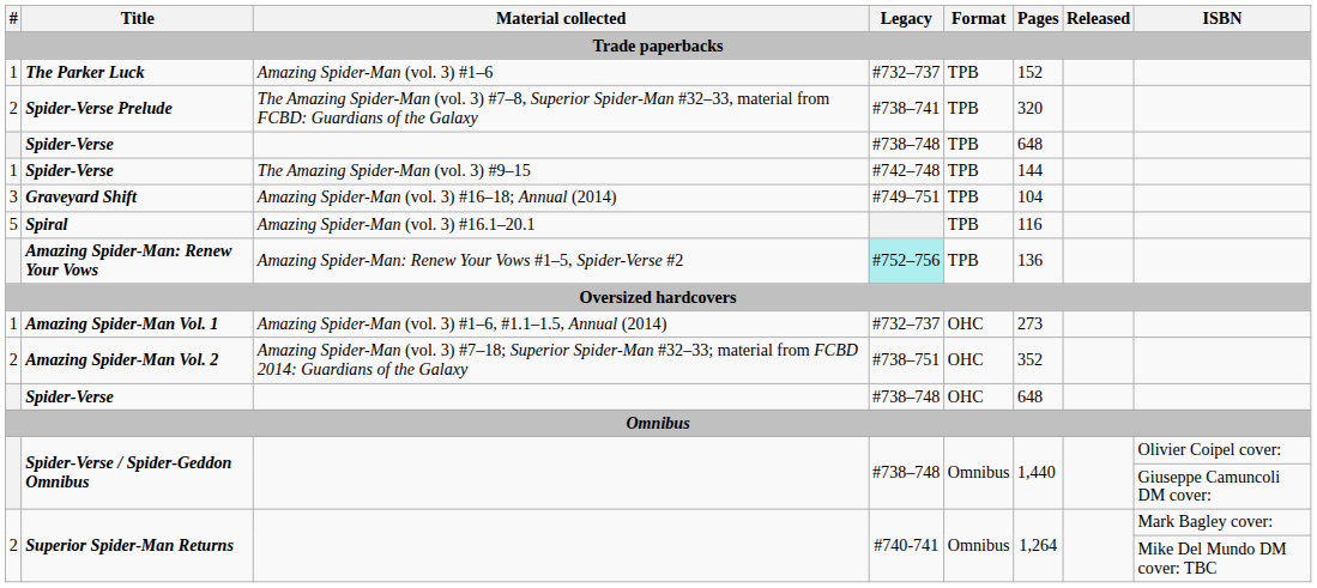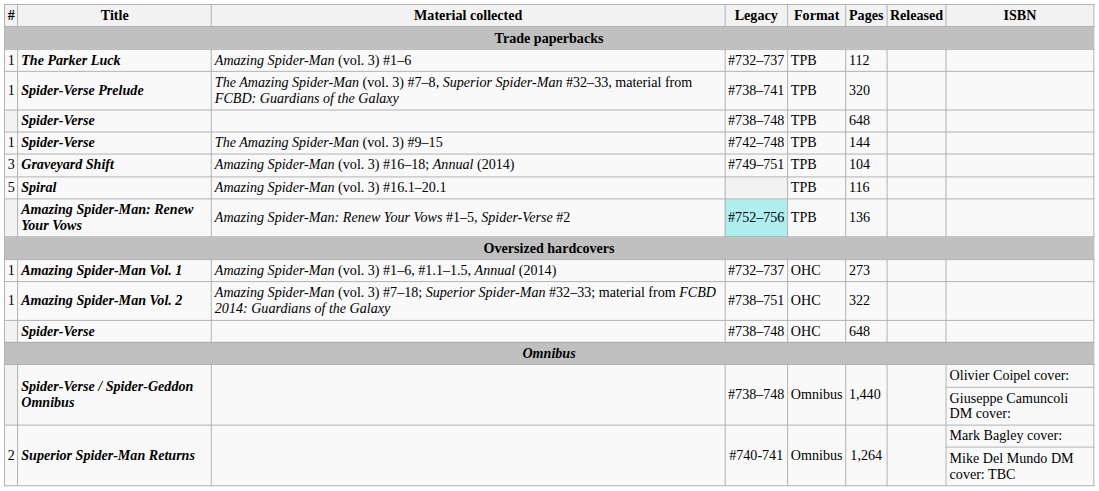 <table class="wikitable sortable" width=98%>
 <tr>
 <th width="4px">#</th>
 <th>Title</th>
 <th>Material collected</th>
 <th style="width: 4em;">Legacy</th>
 <th class="unsortable">Format</th>
 <th>Pages</th>
 <th>Released</th>
 <th class="unsortable" style="width: 10em;">ISBN</th>
 </tr>
 <tr>
 <th colspan=8 style="background-color: silver;">Trade paperbacks</th>
 </tr>
 <tr>
 <td>1</td>
 <td><strong><em>The Parker Luck</em></strong></td>
 <td><em>Amazing Spider-Man</em> (vol. 3) #1–6</td>
 <td>#732–737</td>
 <td>TPB</td>
-<td>152</td>
+<td>112</td>
 <td></td>
 <td></td>
 </tr>
 <tr>
-<td>2</td>
+<td>1</td>
 <td><strong><em>Spider-Verse Prelude</em></strong></td>
 <td><em>The Amazing Spider-Man</em> (vol. 3) #7–8, <em>Superior Spider-Man</em> #32–33, material from <em>FCBD: Guardians of the Galaxy</em></td>
 <td>#738–741</td>
 <td>TPB</td>
 <td>320</td>
 <td></td>
 <td></td>
 </tr>
 <tr>
 <th style="background-color: light grey;"></th>
 <td><strong><em>Spider-Verse</em></strong></td>
 <td></td>
 <td>#738–748</td>
 <td>TPB</td>
 <td>648</td>
 <td></td>
 <td></td>
 </tr>
 <tr>
 <td>1</td>
 <td><strong><em>Spider-Verse</em></strong></td>
 <td><em>The Amazing Spider-Man</em> (vol. 3) #9–15</td>
 <td>#742–748</td>
 <td>TPB</td>
 <td>144</td>
 <td></td>
 <td></td>
 </tr>
 <tr>
 <td>3</td>
 <td><strong><em>Graveyard Shift</em></strong></td>
 <td><em>Amazing Spider-Man</em> (vol. 3) #16–18; <em>Annual</em> (2014)</td>
 <td>#749–751</td>
 <td>TPB</td>
 <td>104</td>
 <td></td>
 <td></td>
 </tr>
 <tr>
 <td>5</td>
 <td><strong><em>Spiral</em></strong></td>
 <td><em>Amazing Spider-Man</em> (vol. 3) #16.1–20.1</td>
 <th style="background-color: light grey;"></th>
 <td>TPB</td>
 <td>116</td>
 <td></td>
 <td></td>
 </tr>
 <tr>
 <th style="background-color: light grey;"></th>
 <td><strong><em>Amazing Spider-Man: Renew Your Vows</em></strong></td>
 <td><em>Amazing Spider-Man: Renew Your Vows</em> #1–5, <em>Spider-Verse</em> #2</td>
 <td style="background: paleturquoise;">#752–756</td>
 <td>TPB</td>
 <td>136</td>
 <td></td>
 <td></td>
 </tr>
 <tr>
 <th colspan=8 style="background-color: silver;">Oversized hardcovers</th>
 </tr>
 <tr>
 <td>1</td>
 <td><strong><em>Amazing Spider-Man Vol. 1</em></strong></td>
 <td><em>Amazing Spider-Man</em> (vol. 3) #1–6, #1.1–1.5, <em>Annual</em> (2014)</td>
 <td>#732–737</td>
 <td>OHC</td>
 <td>273</td>
 <td></td>
 <td></td>
 </tr>
 <tr>
-<td>2</td>
+<td>1</td>
 <td><strong><em>Amazing Spider-Man Vol. 2</em></strong></td>
 <td><em>Amazing Spider-Man</em> (vol. 3) #7–18; <em>Superior Spider-Man</em> #32–33; material from <em>FCBD 2014: Guardians of the Galaxy</em></td>
 <td>#738–751</td>
 <td>OHC</td>
-<td>352</td>
+<td>322</td>
 <td></td>
 <td></td>
 </tr>
 <tr>
 <th style="background-color: light grey;"></th>
 <td><strong><em>Spider-Verse</em></strong></td>
 <td></td>
 <td>#738–748</td>
 <td>OHC</td>
 <td>648</td>
 <td></td>
 <td></td>
 </tr>
 <tr>
 <th colspan=8 style="background-color: silver;"><em>Omnibus</em></th>
 </tr>
 <tr>
 <th style="background-color: light grey;" rowspan=2></th>
 <td rowspan="2"><strong><em>Spider-Verse / Spider-Geddon Omnibus</em></strong></td>
 <td rowspan="2"></td>
 <td rowspan="2">#738–748</td>
 <td rowspan="2">Omnibus</td>
 <td rowspan="2">1,440</td>
 <td rowspan="2"></td>
 <td>Olivier Coipel cover: </td>
 </tr>
 <tr>
 <td>Giuseppe Camuncoli DM cover: </td>
 </tr>
 <tr>
 <td rowspan="2">2</td>
 <td rowspan="2"><strong><em>Superior Spider-Man Returns</em></strong></td>
 <td rowspan="2"></td>
 <td rowspan=2 style="text-align: center;">#740-741</td>
 <td rowspan="2">Omnibus</td>
 <td rowspan=2 style="text-align: center;">1,264</td>
 <td rowspan="2"></td>
 <td>Mark Bagley cover: </td>
 </tr>
 <tr>
 <td>Mike Del Mundo DM cover: TBC</td>
 </tr>
 </table>
